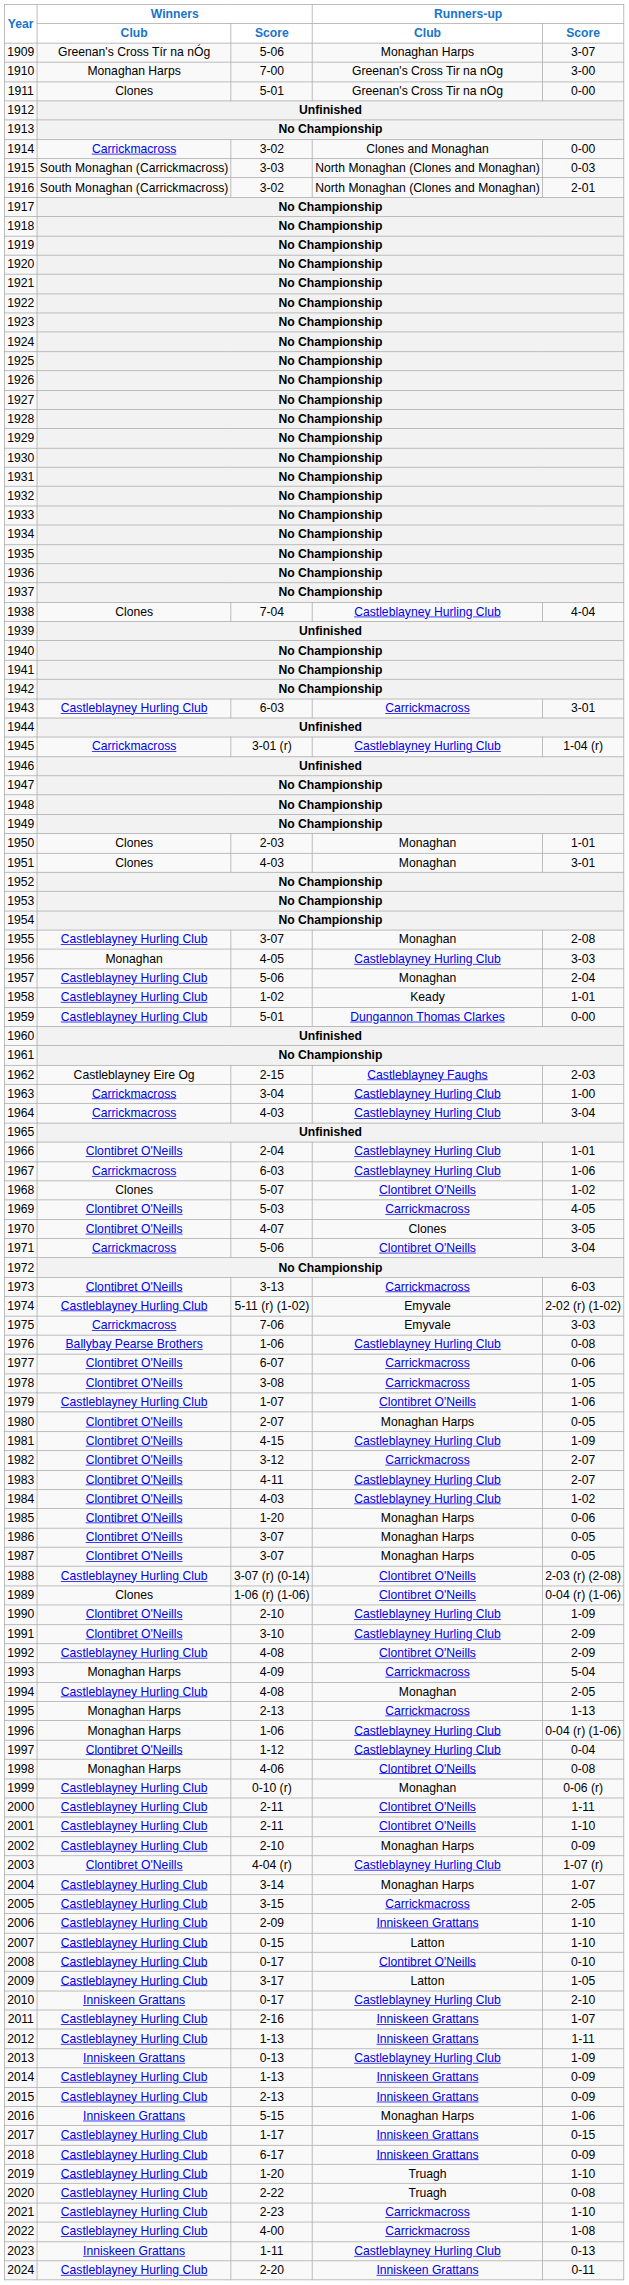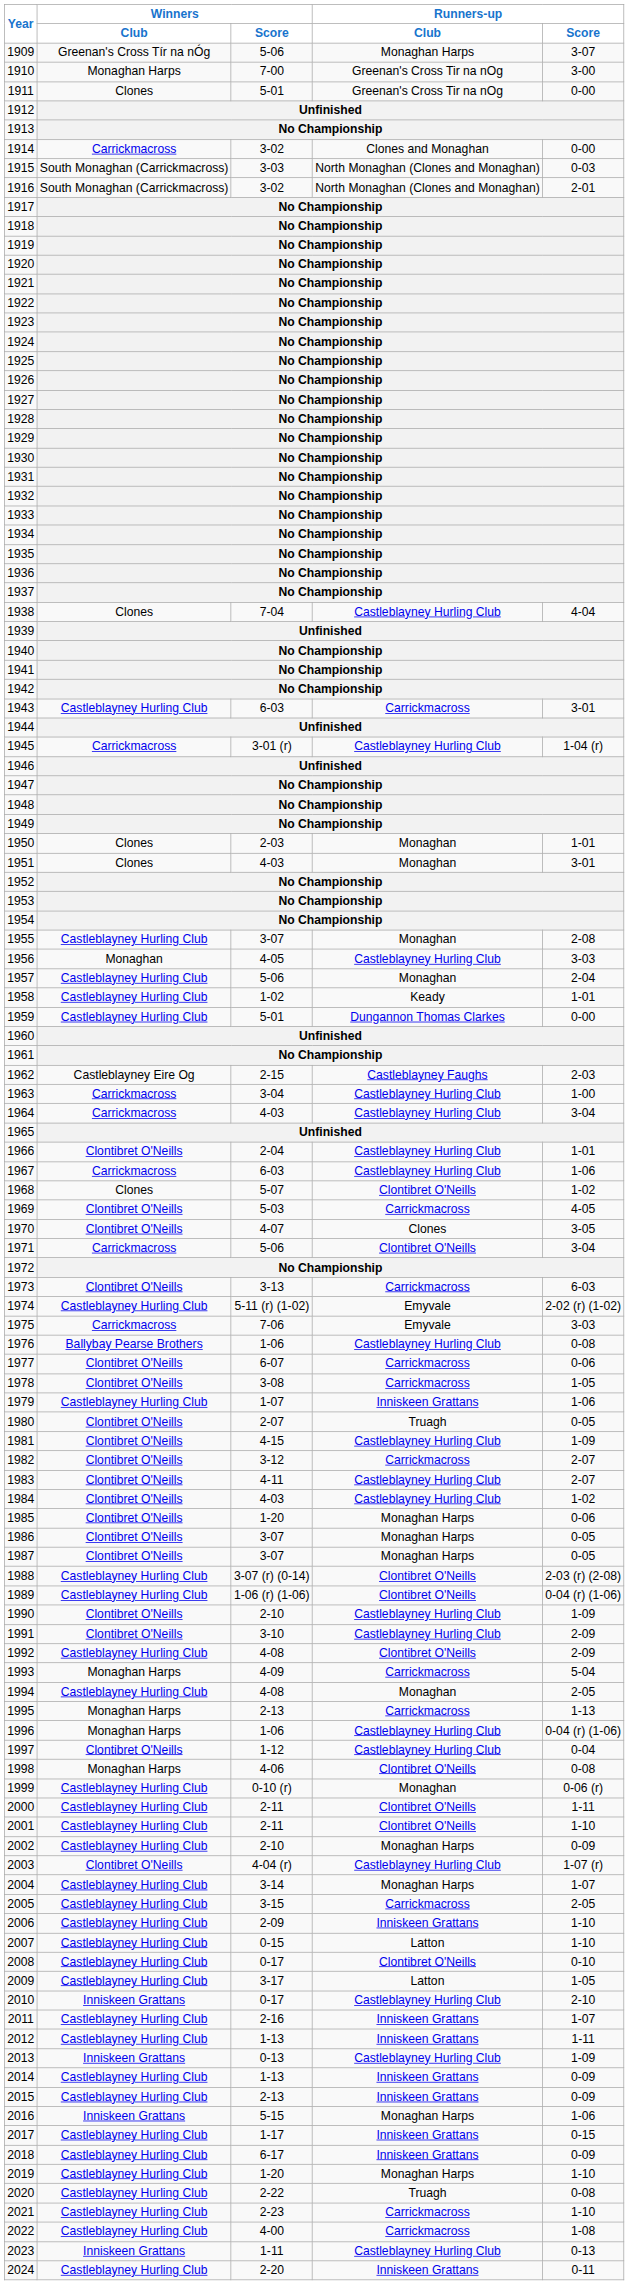 <table class="wikitable sortable" style="text-align:center;">
 <tr>
 <th rowspan="2" style="background:white;color:#1874CD">Year</th>
 <th colspan="2" style="background:white;color:#1874CD">Winners</th>
 <th colspan="2" style="background:white;color:#1874CD">Runners-up</th>
 </tr>
 <tr>
 <th style="background:white;color:#1874CD">Club</th>
 <th style="background:white;color:#1874CD">Score</th>
 <th style="background:white;color:#1874CD">Club</th>
 <th style="background:white;color:#1874CD">Score</th>
 </tr>
 <tr>
 <td>1909</td>
 <td>Greenan's Cross Tír na nÓg</td>
 <td>5-06</td>
 <td>Monaghan Harps</td>
 <td>3-07</td>
 </tr>
 <tr>
 <td>1910</td>
 <td>Monaghan Harps</td>
 <td>7-00</td>
 <td>Greenan's Cross Tir na nOg</td>
 <td>3-00</td>
 </tr>
 <tr>
 <td>1911</td>
 <td>Clones</td>
 <td>5-01</td>
 <td>Greenan's Cross Tir na nOg</td>
 <td>0-00</td>
 </tr>
 <tr>
 <td>1912</td>
 <th colspan="4" align="center">Unfinished</th>
 </tr>
 <tr>
 <td>1913</td>
 <th colspan="4" align="center">No Championship</th>
 </tr>
 <tr>
 <td>1914</td>
 <td><a href='#'>Carrickmacross</a></td>
 <td>3-02</td>
 <td>Clones and Monaghan</td>
 <td>0-00</td>
 </tr>
 <tr>
 <td>1915</td>
 <td>South Monaghan (Carrickmacross)</td>
 <td>3-03</td>
 <td>North Monaghan (Clones and Monaghan)</td>
 <td>0-03</td>
 </tr>
 <tr>
 <td>1916</td>
 <td>South Monaghan (Carrickmacross)</td>
 <td>3-02</td>
 <td>North Monaghan (Clones and Monaghan)</td>
 <td>2-01</td>
 </tr>
 <tr>
 <td>1917</td>
 <th colspan="4" align="center">No Championship</th>
 </tr>
 <tr>
 <td>1918</td>
 <th colspan="4" align="center">No Championship</th>
 </tr>
 <tr>
 <td>1919</td>
 <th colspan="4" align="center">No Championship</th>
 </tr>
 <tr>
 <td>1920</td>
 <th colspan="4" align="center">No Championship</th>
 </tr>
 <tr>
 <td>1921</td>
 <th colspan="4" align="center">No Championship</th>
 </tr>
 <tr>
 <td>1922</td>
 <th colspan="4" align="center">No Championship</th>
 </tr>
 <tr>
 <td>1923</td>
 <th colspan="4" align="center">No Championship</th>
 </tr>
 <tr>
 <td>1924</td>
 <th colspan="4" align="center">No Championship</th>
 </tr>
 <tr>
 <td>1925</td>
 <th colspan="4" align="center">No Championship</th>
 </tr>
 <tr>
 <td>1926</td>
 <th colspan="4" align="center">No Championship</th>
 </tr>
 <tr>
 <td>1927</td>
 <th colspan="4" align="center">No Championship</th>
 </tr>
 <tr>
 <td>1928</td>
 <th colspan="4" align="center">No Championship</th>
 </tr>
 <tr>
 <td>1929</td>
 <th colspan="4" align="center">No Championship</th>
 </tr>
 <tr>
 <td>1930</td>
 <th colspan="4" align="center">No Championship</th>
 </tr>
 <tr>
 <td>1931</td>
 <th colspan="4" align="center">No Championship</th>
 </tr>
 <tr>
 <td>1932</td>
 <th colspan="4" align="center">No Championship</th>
 </tr>
 <tr>
 <td>1933</td>
 <th colspan="4" align="center">No Championship</th>
 </tr>
 <tr>
 <td>1934</td>
 <th colspan="4" align="center">No Championship</th>
 </tr>
 <tr>
 <td>1935</td>
 <th colspan="4" align="center">No Championship</th>
 </tr>
 <tr>
 <td>1936</td>
 <th colspan="4" align="center">No Championship</th>
 </tr>
 <tr>
 <td>1937</td>
 <th colspan="4" align="center">No Championship</th>
 </tr>
 <tr>
 <td>1938</td>
 <td>Clones</td>
 <td>7-04</td>
 <td><a href='#'>Castleblayney Hurling Club</a></td>
 <td>4-04</td>
 </tr>
 <tr>
 <td>1939</td>
 <th colspan="4" align="center">Unfinished</th>
 </tr>
 <tr>
 <td>1940</td>
 <th colspan="4" align="center">No Championship</th>
 </tr>
 <tr>
 <td>1941</td>
 <th colspan="4" align="center">No Championship</th>
 </tr>
 <tr>
 <td>1942</td>
 <th colspan="4" align="center">No Championship</th>
 </tr>
 <tr>
 <td>1943</td>
 <td><a href='#'>Castleblayney Hurling Club</a></td>
 <td>6-03</td>
 <td><a href='#'>Carrickmacross</a></td>
 <td>3-01</td>
 </tr>
 <tr>
 <td>1944</td>
 <th colspan="4" align="center">Unfinished</th>
 </tr>
 <tr>
 <td>1945</td>
 <td><a href='#'>Carrickmacross</a></td>
 <td>3-01 (r)</td>
 <td><a href='#'>Castleblayney Hurling Club</a></td>
 <td>1-04 (r)</td>
 </tr>
 <tr>
 <td>1946</td>
 <th colspan="4" align="center">Unfinished</th>
 </tr>
 <tr>
 <td>1947</td>
 <th colspan="4" align="center">No Championship</th>
 </tr>
 <tr>
 <td>1948</td>
 <th colspan="4" align="center">No Championship</th>
 </tr>
 <tr>
 <td>1949</td>
 <th colspan="4" align="center">No Championship</th>
 </tr>
 <tr>
 <td>1950</td>
 <td>Clones</td>
 <td>2-03</td>
 <td>Monaghan</td>
 <td>1-01</td>
 </tr>
 <tr>
 <td>1951</td>
 <td>Clones</td>
 <td>4-03</td>
 <td>Monaghan</td>
 <td>3-01</td>
 </tr>
 <tr>
 <td>1952</td>
 <th colspan="4" align="center">No Championship</th>
 </tr>
 <tr>
 <td>1953</td>
 <th colspan="4" align="center">No Championship</th>
 </tr>
 <tr>
 <td>1954</td>
 <th colspan="4" align="center">No Championship</th>
 </tr>
 <tr>
 <td>1955</td>
 <td><a href='#'>Castleblayney Hurling Club</a></td>
 <td>3-07</td>
 <td>Monaghan</td>
 <td>2-08</td>
 </tr>
 <tr>
 <td>1956</td>
 <td>Monaghan</td>
 <td>4-05</td>
 <td><a href='#'>Castleblayney Hurling Club</a></td>
 <td>3-03</td>
 </tr>
 <tr>
 <td>1957</td>
 <td><a href='#'>Castleblayney Hurling Club</a></td>
 <td>5-06</td>
 <td>Monaghan</td>
 <td>2-04</td>
 </tr>
 <tr>
 <td>1958</td>
 <td><a href='#'>Castleblayney Hurling Club</a></td>
 <td>1-02</td>
 <td>Keady</td>
 <td>1-01</td>
 </tr>
 <tr>
 <td>1959</td>
 <td><a href='#'>Castleblayney Hurling Club</a></td>
 <td>5-01</td>
 <td><a href='#'>Dungannon Thomas Clarkes</a></td>
 <td>0-00</td>
 </tr>
 <tr>
 <td>1960</td>
 <th colspan="4" align="center">Unfinished</th>
 </tr>
 <tr>
 <td>1961</td>
 <th colspan="4" align="center">No Championship</th>
 </tr>
 <tr>
 <td>1962</td>
 <td>Castleblayney Eire Og</td>
 <td>2-15</td>
 <td><a href='#'>Castleblayney Faughs</a></td>
 <td>2-03</td>
 </tr>
 <tr>
 <td>1963</td>
 <td><a href='#'>Carrickmacross</a></td>
 <td>3-04</td>
 <td><a href='#'>Castleblayney Hurling Club</a></td>
 <td>1-00</td>
 </tr>
 <tr>
 <td>1964</td>
 <td><a href='#'>Carrickmacross</a></td>
 <td>4-03</td>
 <td><a href='#'>Castleblayney Hurling Club</a></td>
 <td>3-04</td>
 </tr>
 <tr>
 <td>1965</td>
 <th colspan="4" align="center">Unfinished</th>
 </tr>
 <tr>
 <td>1966</td>
 <td><a href='#'>Clontibret O'Neills</a></td>
 <td>2-04</td>
 <td><a href='#'>Castleblayney Hurling Club</a></td>
 <td>1-01</td>
 </tr>
 <tr>
 <td>1967</td>
 <td><a href='#'>Carrickmacross</a></td>
 <td>6-03</td>
 <td><a href='#'>Castleblayney Hurling Club</a></td>
 <td>1-06</td>
 </tr>
 <tr>
 <td>1968</td>
 <td>Clones</td>
 <td>5-07</td>
 <td><a href='#'>Clontibret O'Neills</a></td>
 <td>1-02</td>
 </tr>
 <tr>
 <td>1969</td>
 <td><a href='#'>Clontibret O'Neills</a></td>
 <td>5-03</td>
 <td><a href='#'>Carrickmacross</a></td>
 <td>4-05</td>
 </tr>
 <tr>
 <td>1970</td>
 <td><a href='#'>Clontibret O'Neills</a></td>
 <td>4-07</td>
 <td>Clones</td>
 <td>3-05</td>
 </tr>
 <tr>
 <td>1971</td>
 <td><a href='#'>Carrickmacross</a></td>
 <td>5-06</td>
 <td><a href='#'>Clontibret O'Neills</a></td>
 <td>3-04</td>
 </tr>
 <tr>
 <td>1972</td>
 <th colspan="4" align="center">No Championship</th>
 </tr>
 <tr>
 <td>1973</td>
 <td><a href='#'>Clontibret O'Neills</a></td>
 <td>3-13</td>
 <td><a href='#'>Carrickmacross</a></td>
 <td>6-03</td>
 </tr>
 <tr>
 <td>1974</td>
 <td><a href='#'>Castleblayney Hurling Club</a></td>
 <td>5-11 (r) (1-02)</td>
 <td>Emyvale</td>
 <td>2-02 (r) (1-02)</td>
 </tr>
 <tr>
 <td>1975</td>
 <td><a href='#'>Carrickmacross</a></td>
 <td>7-06</td>
 <td>Emyvale</td>
 <td>3-03</td>
 </tr>
 <tr>
 <td>1976</td>
 <td><a href='#'>Ballybay Pearse Brothers</a></td>
 <td>1-06</td>
 <td><a href='#'>Castleblayney Hurling Club</a></td>
 <td>0-08</td>
 </tr>
 <tr>
 <td>1977</td>
 <td><a href='#'>Clontibret O'Neills</a></td>
 <td>6-07</td>
 <td><a href='#'>Carrickmacross</a></td>
 <td>0-06</td>
 </tr>
 <tr>
 <td>1978</td>
 <td><a href='#'>Clontibret O'Neills</a></td>
 <td>3-08</td>
 <td><a href='#'>Carrickmacross</a></td>
 <td>1-05</td>
 </tr>
 <tr>
 <td>1979</td>
 <td><a href='#'>Castleblayney Hurling Club</a></td>
 <td>1-07</td>
-<td><a href='#'>Clontibret O'Neills</a></td>
+<td><a href='#'>Inniskeen Grattans</a></td>
 <td>1-06</td>
 </tr>
 <tr>
 <td>1980</td>
 <td><a href='#'>Clontibret O'Neills</a></td>
 <td>2-07</td>
-<td>Monaghan Harps</td>
+<td>Truagh</td>
 <td>0-05</td>
 </tr>
 <tr>
 <td>1981</td>
 <td><a href='#'>Clontibret O'Neills</a></td>
 <td>4-15</td>
 <td><a href='#'>Castleblayney Hurling Club</a></td>
 <td>1-09</td>
 </tr>
 <tr>
 <td>1982</td>
 <td><a href='#'>Clontibret O'Neills</a></td>
 <td>3-12</td>
 <td><a href='#'>Carrickmacross</a></td>
 <td>2-07</td>
 </tr>
 <tr>
 <td>1983</td>
 <td><a href='#'>Clontibret O'Neills</a></td>
 <td>4-11</td>
 <td><a href='#'>Castleblayney Hurling Club</a></td>
 <td>2-07</td>
 </tr>
 <tr>
 <td>1984</td>
 <td><a href='#'>Clontibret O'Neills</a></td>
 <td>4-03</td>
 <td><a href='#'>Castleblayney Hurling Club</a></td>
 <td>1-02</td>
 </tr>
 <tr>
 <td>1985</td>
 <td><a href='#'>Clontibret O'Neills</a></td>
 <td>1-20</td>
 <td>Monaghan Harps</td>
 <td>0-06</td>
 </tr>
 <tr>
 <td>1986</td>
 <td><a href='#'>Clontibret O'Neills</a></td>
 <td>3-07</td>
 <td>Monaghan Harps</td>
 <td>0-05</td>
 </tr>
 <tr>
 <td>1987</td>
 <td><a href='#'>Clontibret O'Neills</a></td>
 <td>3-07</td>
 <td>Monaghan Harps</td>
 <td>0-05</td>
 </tr>
 <tr>
 <td>1988</td>
 <td><a href='#'>Castleblayney Hurling Club</a></td>
 <td>3-07 (r) (0-14)</td>
 <td><a href='#'>Clontibret O'Neills</a></td>
 <td>2-03 (r) (2-08)</td>
 </tr>
 <tr>
 <td>1989</td>
-<td>Clones</td>
+<td><a href='#'>Castleblayney Hurling Club</a></td>
 <td>1-06 (r) (1-06)</td>
 <td><a href='#'>Clontibret O'Neills</a></td>
 <td>0-04 (r) (1-06)</td>
 </tr>
 <tr>
 <td>1990</td>
 <td><a href='#'>Clontibret O'Neills</a></td>
 <td>2-10</td>
 <td><a href='#'>Castleblayney Hurling Club</a></td>
 <td>1-09</td>
 </tr>
 <tr>
 <td>1991</td>
 <td><a href='#'>Clontibret O'Neills</a></td>
 <td>3-10</td>
 <td><a href='#'>Castleblayney Hurling Club</a></td>
 <td>2-09</td>
 </tr>
 <tr>
 <td>1992</td>
 <td><a href='#'>Castleblayney Hurling Club</a></td>
 <td>4-08</td>
 <td><a href='#'>Clontibret O'Neills</a></td>
 <td>2-09</td>
 </tr>
 <tr>
 <td>1993</td>
 <td>Monaghan Harps</td>
 <td>4-09</td>
 <td><a href='#'>Carrickmacross</a></td>
 <td>5-04</td>
 </tr>
 <tr>
 <td>1994</td>
 <td><a href='#'>Castleblayney Hurling Club</a></td>
 <td>4-08</td>
 <td>Monaghan</td>
 <td>2-05</td>
 </tr>
 <tr>
 <td>1995</td>
 <td>Monaghan Harps</td>
 <td>2-13</td>
 <td><a href='#'>Carrickmacross</a></td>
 <td>1-13</td>
 </tr>
 <tr>
 <td>1996</td>
 <td>Monaghan Harps</td>
 <td>1-06</td>
 <td><a href='#'>Castleblayney Hurling Club</a></td>
 <td>0-04 (r) (1-06)</td>
 </tr>
 <tr>
 <td>1997</td>
 <td><a href='#'>Clontibret O'Neills</a></td>
 <td>1-12</td>
 <td><a href='#'>Castleblayney Hurling Club</a></td>
 <td>0-04</td>
 </tr>
 <tr>
 <td>1998</td>
 <td>Monaghan Harps</td>
 <td>4-06</td>
 <td><a href='#'>Clontibret O'Neills</a></td>
 <td>0-08</td>
 </tr>
 <tr>
 <td>1999</td>
 <td><a href='#'>Castleblayney Hurling Club</a></td>
 <td>0-10 (r)</td>
 <td>Monaghan</td>
 <td>0-06 (r)</td>
 </tr>
 <tr>
 <td>2000</td>
 <td><a href='#'>Castleblayney Hurling Club</a></td>
 <td>2-11</td>
 <td><a href='#'>Clontibret O'Neills</a></td>
 <td>1-11</td>
 </tr>
 <tr>
 <td>2001</td>
 <td><a href='#'>Castleblayney Hurling Club</a></td>
 <td>2-11</td>
 <td><a href='#'>Clontibret O'Neills</a></td>
 <td>1-10</td>
 </tr>
 <tr>
 <td>2002</td>
 <td><a href='#'>Castleblayney Hurling Club</a></td>
 <td>2-10</td>
 <td>Monaghan Harps</td>
 <td>0-09</td>
 </tr>
 <tr>
 <td>2003</td>
 <td><a href='#'>Clontibret O'Neills</a></td>
 <td>4-04 (r)</td>
 <td><a href='#'>Castleblayney Hurling Club</a></td>
 <td>1-07 (r)</td>
 </tr>
 <tr>
 <td>2004</td>
 <td><a href='#'>Castleblayney Hurling Club</a></td>
 <td>3-14</td>
 <td>Monaghan Harps</td>
 <td>1-07</td>
 </tr>
 <tr>
 <td>2005</td>
 <td><a href='#'>Castleblayney Hurling Club</a></td>
 <td>3-15</td>
 <td><a href='#'>Carrickmacross</a></td>
 <td>2-05</td>
 </tr>
 <tr>
 <td>2006</td>
 <td><a href='#'>Castleblayney Hurling Club</a></td>
 <td>2-09</td>
 <td><a href='#'>Inniskeen Grattans</a></td>
 <td>1-10</td>
 </tr>
 <tr>
 <td>2007</td>
 <td><a href='#'>Castleblayney Hurling Club</a></td>
 <td>0-15</td>
 <td>Latton</td>
 <td>1-10</td>
 </tr>
 <tr>
 <td>2008</td>
 <td><a href='#'>Castleblayney Hurling Club</a></td>
 <td>0-17</td>
 <td><a href='#'>Clontibret O'Neills</a></td>
 <td>0-10</td>
 </tr>
 <tr>
 <td>2009</td>
 <td><a href='#'>Castleblayney Hurling Club</a></td>
 <td>3-17</td>
 <td>Latton</td>
 <td>1-05</td>
 </tr>
 <tr>
 <td>2010</td>
 <td><a href='#'>Inniskeen Grattans</a></td>
 <td>0-17</td>
 <td><a href='#'>Castleblayney Hurling Club</a></td>
 <td>2-10</td>
 </tr>
 <tr>
 <td>2011</td>
 <td><a href='#'>Castleblayney Hurling Club</a></td>
 <td>2-16</td>
 <td><a href='#'>Inniskeen Grattans</a></td>
 <td>1-07</td>
 </tr>
 <tr>
 <td>2012</td>
 <td><a href='#'>Castleblayney Hurling Club</a></td>
 <td>1-13</td>
 <td><a href='#'>Inniskeen Grattans</a></td>
 <td>1-11</td>
 </tr>
 <tr>
 <td>2013</td>
 <td><a href='#'>Inniskeen Grattans</a></td>
 <td>0-13</td>
 <td><a href='#'>Castleblayney Hurling Club</a></td>
 <td>1-09</td>
 </tr>
 <tr>
 <td>2014</td>
 <td><a href='#'>Castleblayney Hurling Club</a></td>
 <td>1-13</td>
 <td><a href='#'>Inniskeen Grattans</a></td>
 <td>0-09</td>
 </tr>
 <tr>
 <td>2015</td>
 <td><a href='#'>Castleblayney Hurling Club</a></td>
 <td>2-13</td>
 <td><a href='#'>Inniskeen Grattans</a></td>
 <td>0-09</td>
 </tr>
 <tr>
 <td>2016</td>
 <td><a href='#'>Inniskeen Grattans</a></td>
 <td>5-15</td>
 <td>Monaghan Harps</td>
 <td>1-06</td>
 </tr>
 <tr>
 <td>2017</td>
 <td><a href='#'>Castleblayney Hurling Club</a></td>
 <td>1-17</td>
 <td><a href='#'>Inniskeen Grattans</a></td>
 <td>0-15</td>
 </tr>
 <tr>
 <td>2018</td>
 <td><a href='#'>Castleblayney Hurling Club</a></td>
 <td>6-17</td>
 <td><a href='#'>Inniskeen Grattans</a></td>
 <td>0-09</td>
 </tr>
 <tr>
 <td>2019</td>
 <td><a href='#'>Castleblayney Hurling Club</a></td>
 <td>1-20</td>
-<td>Truagh</td>
+<td>Monaghan Harps</td>
 <td>1-10</td>
 </tr>
 <tr>
 <td>2020</td>
 <td><a href='#'>Castleblayney Hurling Club</a></td>
 <td>2-22</td>
 <td>Truagh</td>
 <td>0-08</td>
 </tr>
 <tr>
 <td>2021</td>
 <td><a href='#'>Castleblayney Hurling Club</a></td>
 <td>2-23</td>
 <td><a href='#'>Carrickmacross</a></td>
 <td>1-10</td>
 </tr>
 <tr>
 <td>2022</td>
 <td><a href='#'>Castleblayney Hurling Club</a></td>
 <td>4-00</td>
 <td><a href='#'>Carrickmacross</a></td>
 <td>1-08</td>
 </tr>
 <tr>
 <td>2023</td>
 <td><a href='#'>Inniskeen Grattans</a></td>
 <td>1-11</td>
 <td><a href='#'>Castleblayney Hurling Club</a></td>
 <td>0-13</td>
 </tr>
 <tr>
 <td>2024</td>
 <td><a href='#'>Castleblayney Hurling Club</a></td>
 <td>2-20</td>
 <td><a href='#'>Inniskeen Grattans</a></td>
 <td>0-11</td>
 </tr>
 </table>
